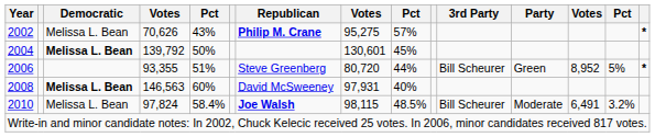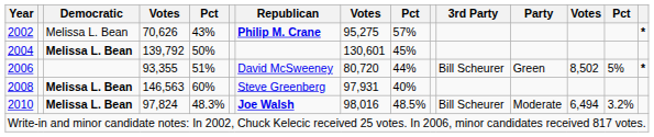 <table class="wikitable" style="margin:0.5em ; font-size:95%">
 <tr>
 <th>Year</th>
 <th></th>
 <th>Democratic</th>
 <th>Votes</th>
 <th>Pct</th>
 <th></th>
 <th>Republican</th>
 <th>Votes</th>
 <th>Pct</th>
 <th></th>
 <th>3rd Party</th>
 <th>Party</th>
 <th>Votes</th>
 <th>Pct</th>
 <th></th>
 </tr>
 <tr>
 <td><a href='#'>2002</a></td>
 <td></td>
 <td>Melissa L. Bean</td>
 <td>70,626</td>
 <td>43%</td>
 <td></td>
 <td><strong><a href='#'>Philip M. Crane</a></strong></td>
 <td>95,275</td>
 <td>57%</td>
 <td></td>
 <td></td>
 <td></td>
 <td></td>
 <td></td>
 <td><strong>*</strong></td>
 </tr>
 <tr>
 <td><a href='#'>2004</a></td>
 <td></td>
 <td><strong>Melissa L. Bean</strong></td>
 <td>139,792</td>
 <td>50%</td>
 <td></td>
 <td></td>
 <td>130,601</td>
 <td>45%</td>
 <td></td>
 <td></td>
 <td></td>
 <td></td>
 <td></td>
 <td></td>
 </tr>
 <tr>
 <td><a href='#'>2006</a></td>
 <td></td>
 <td></td>
 <td>93,355</td>
 <td>51%</td>
 <td></td>
-<td><a href='#'>Steve Greenberg</a></td>
+<td><a href='#'>David McSweeney</a></td>
 <td>80,720</td>
 <td>44%</td>
 <td></td>
 <td>Bill Scheurer</td>
 <td>Green</td>
-<td>8,952</td>
+<td>8,502</td>
 <td>5%</td>
 <td><strong>*</strong></td>
 </tr>
 <tr>
 <td><a href='#'>2008</a></td>
 <td></td>
 <td><strong>Melissa L. Bean</strong></td>
 <td>146,563</td>
 <td>60%</td>
 <td></td>
-<td><a href='#'>David McSweeney</a></td>
+<td><a href='#'>Steve Greenberg</a></td>
 <td>97,931</td>
 <td>40%</td>
 <td></td>
 <td></td>
 <td></td>
 <td></td>
 <td></td>
 <td></td>
 </tr>
 <tr>
 <td><a href='#'>2010</a></td>
 <td></td>
-<td>Melissa L. Bean</td>
+<td><strong>Melissa L. Bean</strong></td>
 <td>97,824</td>
-<td>58.4%</td>
+<td>48.3%</td>
 <td></td>
 <td><strong><a href='#'>Joe Walsh</a></strong></td>
-<td>98,115</td>
+<td>98,016</td>
 <td>48.5%</td>
 <td></td>
 <td>Bill Scheurer</td>
 <td>Moderate</td>
-<td>6,491</td>
+<td>6,494</td>
 <td>3.2%</td>
 <td></td>
 </tr>
 <tr>
 <td colspan="16">Write-in and minor candidate notes: In 2002, Chuck Kelecic received 25 votes. In 2006, minor candidates received 817 votes.</td>
 </tr>
 </table>
